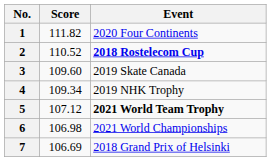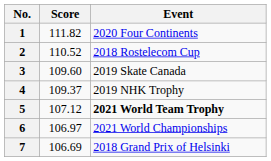 <table class="wikitable" width=350px style="float:left; margin-right:1em;">
 <tr>
 <th scope=col width=40px>No.</th>
 <th scope=col width=60px>Score</th>
 <th scope=col>Event</th>
 </tr>
 <tr>
 <th scope=row>1</th>
 <td align=center>111.82</td>
 <td><a href='#'>2020 Four Continents</a></td>
 </tr>
 <tr>
 <th scope=row>2</th>
 <td align=center>110.52</td>
-<td><strong><a href='#'>2018 Rostelecom Cup</a></strong></td>
+<td><a href='#'>2018 Rostelecom Cup</a></td>
 </tr>
 <tr>
 <th scope=row>3</th>
 <td align=center>109.60</td>
 <td>2019 Skate Canada</td>
 </tr>
 <tr>
 <th scope=row>4</th>
-<td align=center>109.34</td>
+<td align=center>109.37</td>
 <td>2019 NHK Trophy</td>
 </tr>
 <tr>
 <th scope=row>5</th>
 <td align=center>107.12</td>
 <td><strong>2021 World Team Trophy</strong></td>
 </tr>
 <tr>
 <th scope=row>6</th>
-<td align=center>106.98</td>
+<td align=center>106.97</td>
 <td><a href='#'>2021 World Championships</a></td>
 </tr>
 <tr>
 <th scope=row>7</th>
 <td align=center>106.69</td>
 <td><a href='#'>2018 Grand Prix of Helsinki</a></td>
 </tr>
 </table>
